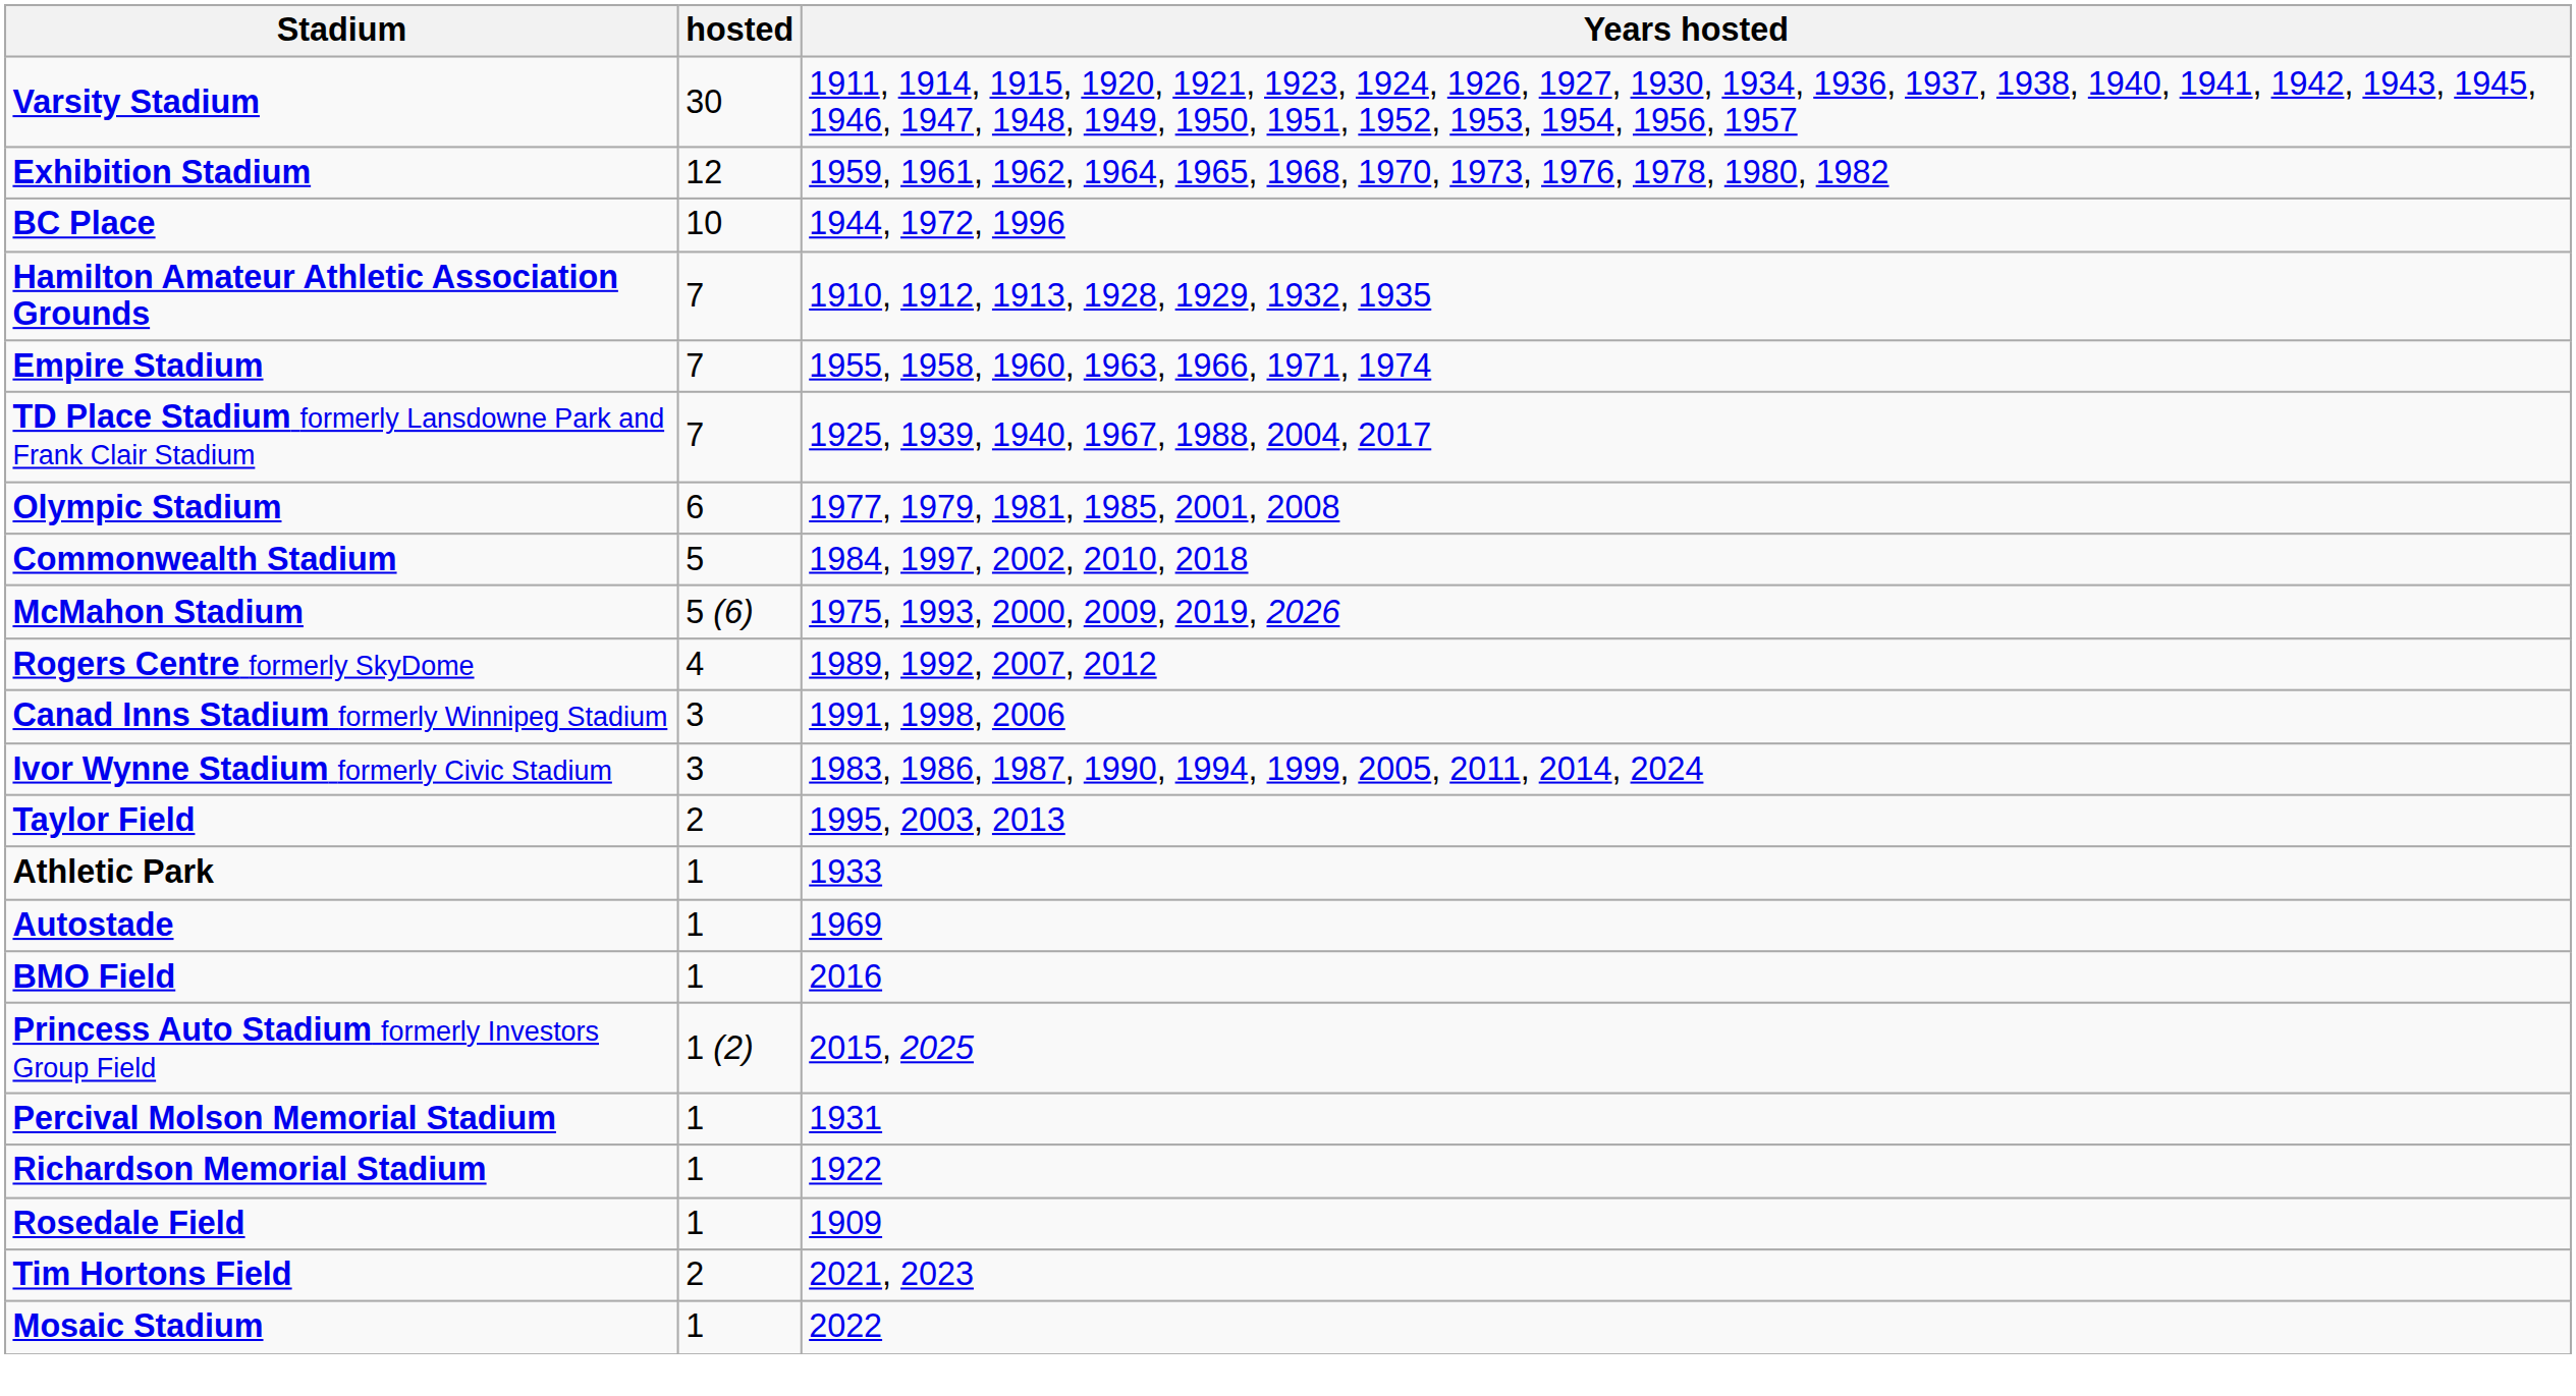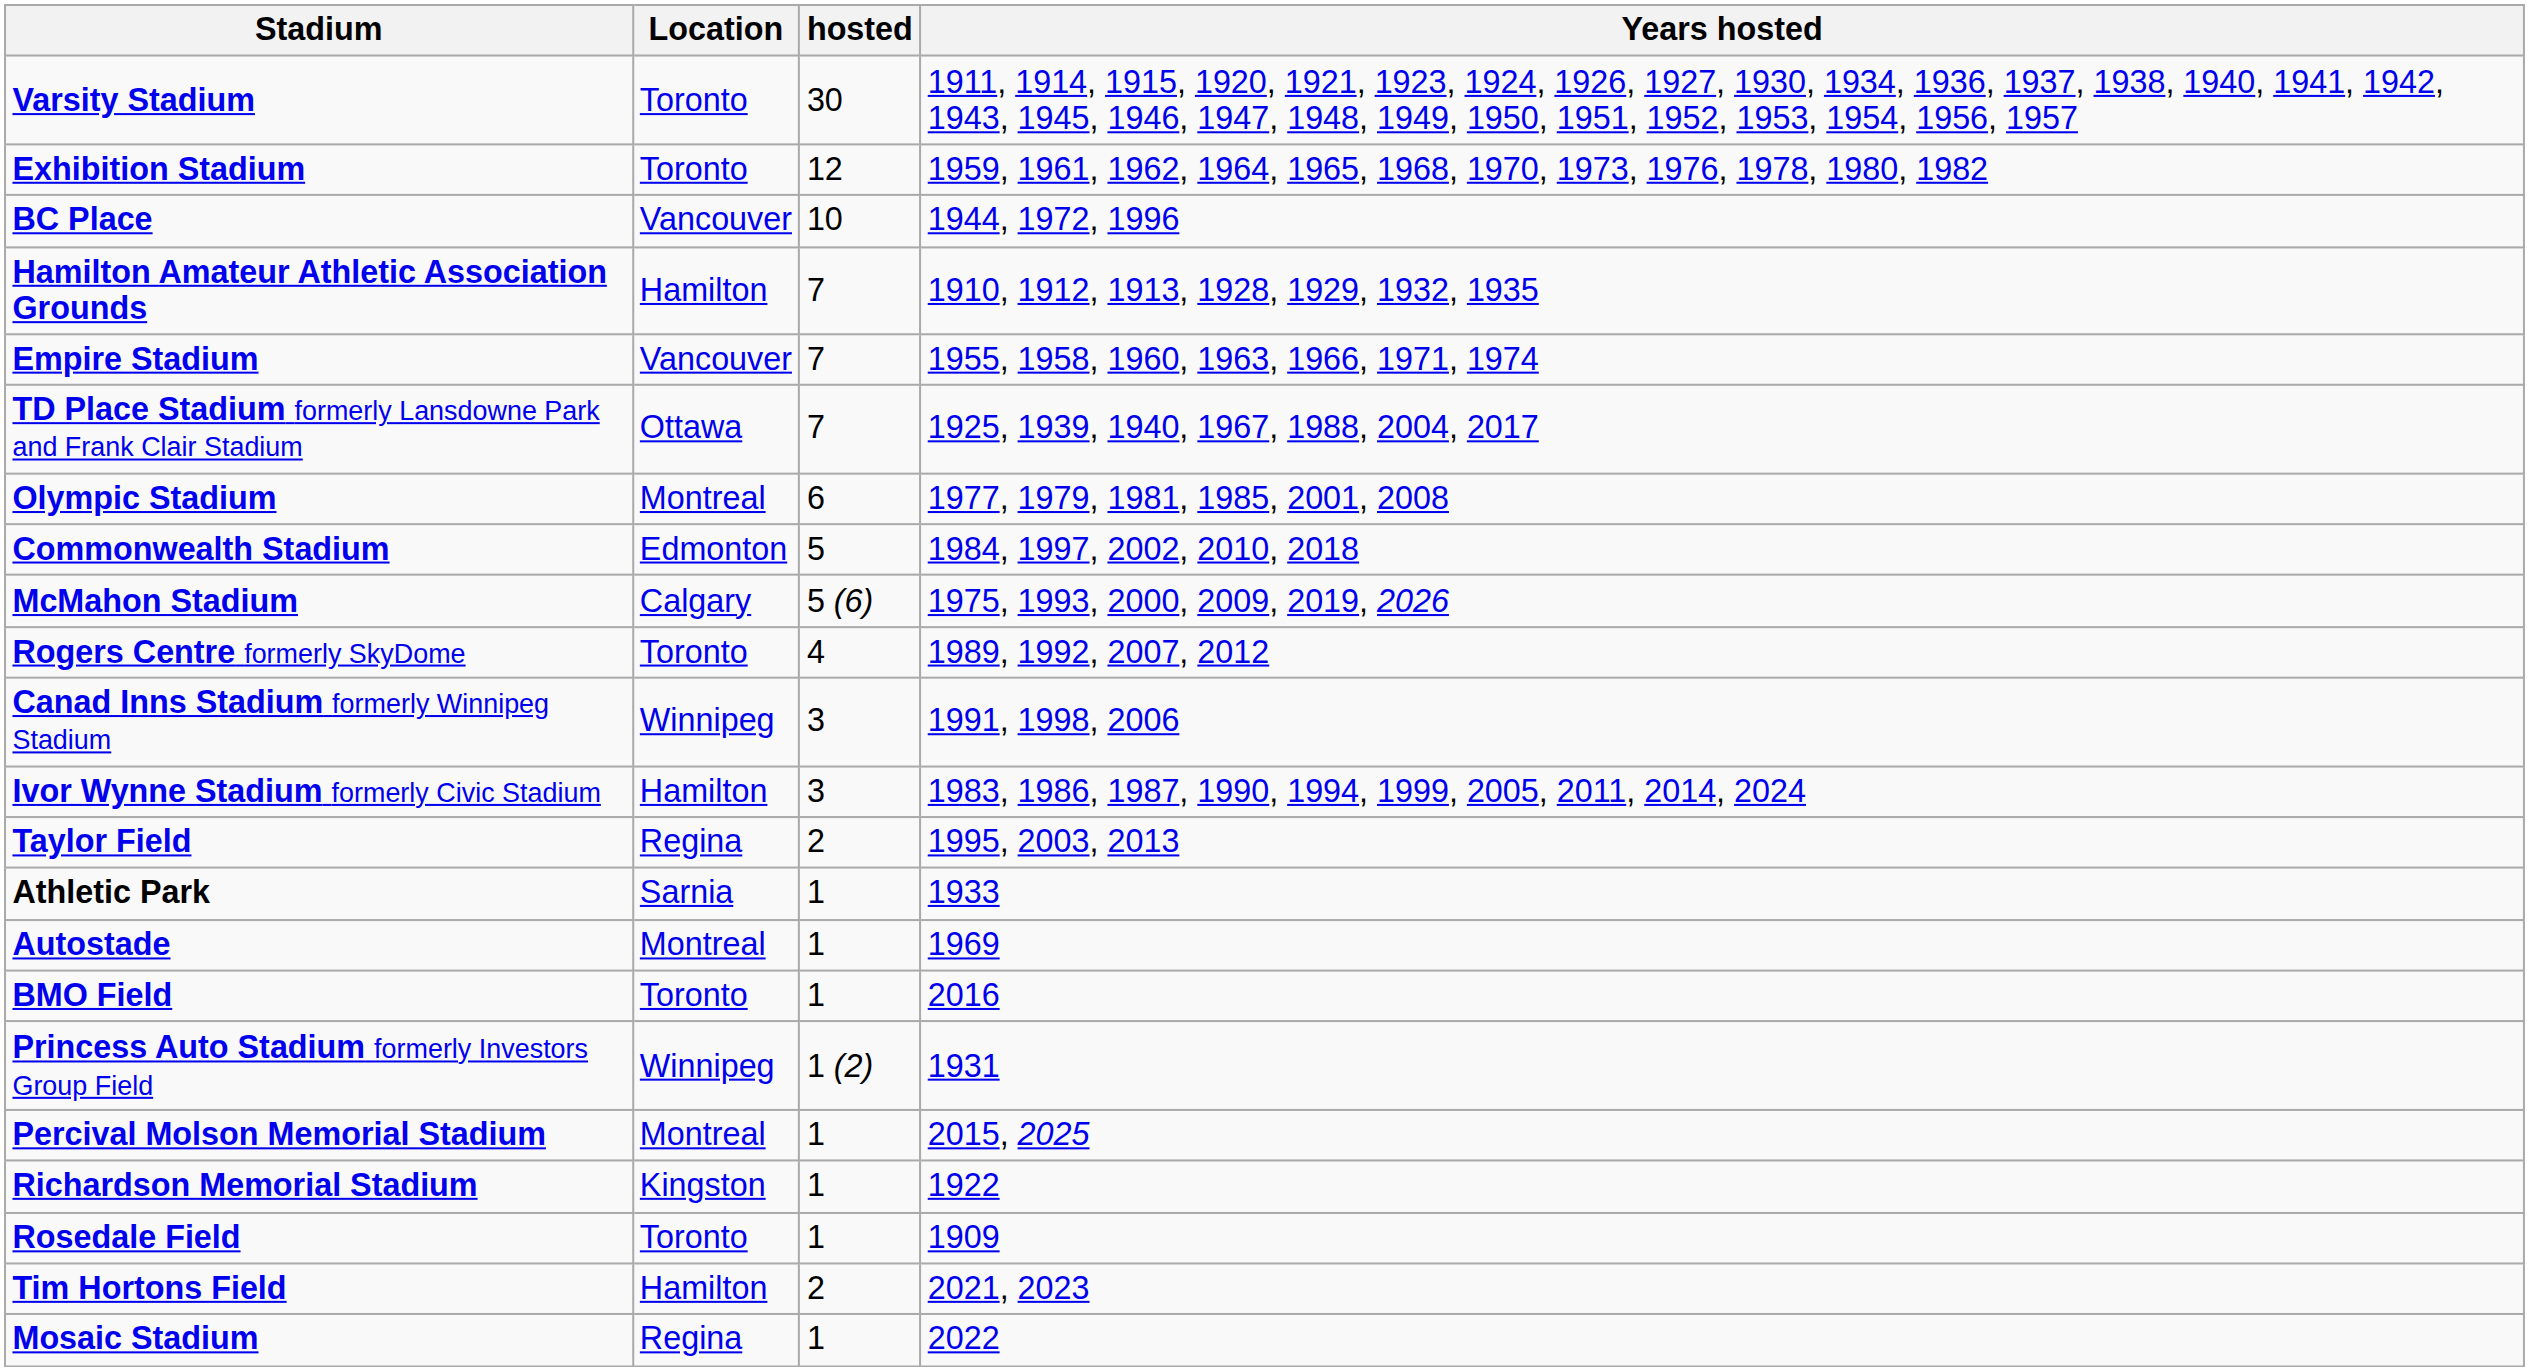 <table class="wikitable sortable">
 <tr>
 <th>Stadium</th>
+<th>Location</th>
 <th> hosted</th>
 <th>Years hosted</th>
 </tr>
 <tr>
 <td><strong><a href='#'>Varsity Stadium</a></strong> </td>
+<td><a href='#'>Toronto</a></td>
 <td>30</td>
 <td><a href='#'>1911</a>, <a href='#'>1914</a>, <a href='#'>1915</a>, <a href='#'>1920</a>, <a href='#'>1921</a>, <a href='#'>1923</a>, <a href='#'>1924</a>, <a href='#'>1926</a>, <a href='#'>1927</a>, <a href='#'>1930</a>, <a href='#'>1934</a>, <a href='#'>1936</a>, <a href='#'>1937</a>, <a href='#'>1938</a>, <a href='#'>1940</a>, <a href='#'>1941</a>, <a href='#'>1942</a>, <a href='#'>1943</a>, <a href='#'>1945</a>, <a href='#'>1946</a>, <a href='#'>1947</a>, <a href='#'>1948</a>, <a href='#'>1949</a>, <a href='#'>1950</a>, <a href='#'>1951</a>, <a href='#'>1952</a>, <a href='#'>1953</a>, <a href='#'>1954</a>, <a href='#'>1956</a>, <a href='#'>1957</a></td>
 </tr>
 <tr>
 <td><strong><a href='#'>Exhibition Stadium</a></strong> </td>
+<td><a href='#'>Toronto</a></td>
 <td>12</td>
 <td><a href='#'>1959</a>, <a href='#'>1961</a>, <a href='#'>1962</a>, <a href='#'>1964</a>, <a href='#'>1965</a>, <a href='#'>1968</a>, <a href='#'>1970</a>, <a href='#'>1973</a>, <a href='#'>1976</a>, <a href='#'>1978</a>, <a href='#'>1980</a>, <a href='#'>1982</a></td>
 </tr>
 <tr>
 <td><strong><a href='#'>BC Place</a></strong></td>
+<td><a href='#'>Vancouver</a></td>
 <td>10</td>
 <td><a href='#'>1944</a>, <a href='#'>1972</a>, <a href='#'>1996</a></td>
 </tr>
 <tr>
 <td><strong><a href='#'>Hamilton Amateur Athletic Association Grounds</a></strong> </td>
+<td><a href='#'>Hamilton</a></td>
 <td>7</td>
 <td><a href='#'>1910</a>, <a href='#'>1912</a>, <a href='#'>1913</a>, <a href='#'>1928</a>, <a href='#'>1929</a>, <a href='#'>1932</a>, <a href='#'>1935</a></td>
 </tr>
 <tr>
 <td><strong><a href='#'>Empire Stadium</a></strong> </td>
+<td><a href='#'>Vancouver</a></td>
 <td>7</td>
 <td><a href='#'>1955</a>, <a href='#'>1958</a>, <a href='#'>1960</a>, <a href='#'>1963</a>, <a href='#'>1966</a>, <a href='#'>1971</a>, <a href='#'>1974</a></td>
 </tr>
 <tr>
 <td><a href='#'><strong>TD Place Stadium</strong> <small>formerly Lansdowne Park and Frank Clair Stadium</small></a></td>
+<td><a href='#'>Ottawa</a></td>
 <td>7</td>
 <td><a href='#'>1925</a>, <a href='#'>1939</a>, <a href='#'>1940</a>, <a href='#'>1967</a>, <a href='#'>1988</a>, <a href='#'>2004</a>, <a href='#'>2017</a></td>
 </tr>
 <tr>
 <td><strong><a href='#'>Olympic Stadium</a></strong></td>
+<td><a href='#'>Montreal</a></td>
 <td>6</td>
 <td><a href='#'>1977</a>, <a href='#'>1979</a>, <a href='#'>1981</a>, <a href='#'>1985</a>, <a href='#'>2001</a>, <a href='#'>2008</a></td>
 </tr>
 <tr>
 <td><strong><a href='#'>Commonwealth Stadium</a></strong></td>
+<td><a href='#'>Edmonton</a></td>
 <td>5</td>
 <td><a href='#'>1984</a>, <a href='#'>1997</a>, <a href='#'>2002</a>, <a href='#'>2010</a>, <a href='#'>2018</a></td>
 </tr>
 <tr>
 <td><strong><a href='#'>McMahon Stadium</a></strong></td>
+<td><a href='#'>Calgary</a></td>
 <td>5 <em>(6)</em></td>
 <td><a href='#'>1975</a>, <a href='#'>1993</a>, <a href='#'>2000</a>, <a href='#'>2009</a>, <a href='#'>2019</a>, <a href='#'><em>2026</em></a></td>
 </tr>
 <tr>
 <td><a href='#'><strong>Rogers Centre</strong> <small>formerly SkyDome</small></a></td>
+<td><a href='#'>Toronto</a></td>
 <td>4</td>
 <td><a href='#'>1989</a>, <a href='#'>1992</a>, <a href='#'>2007</a>, <a href='#'>2012</a></td>
 </tr>
 <tr>
 <td><a href='#'><strong>Canad Inns Stadium</strong> <small>formerly Winnipeg Stadium</small></a> </td>
+<td><a href='#'>Winnipeg</a></td>
 <td>3</td>
 <td><a href='#'>1991</a>, <a href='#'>1998</a>, <a href='#'>2006</a></td>
 </tr>
 <tr>
 <td><a href='#'><strong>Ivor Wynne Stadium</strong> <small>formerly Civic Stadium</small></a> </td>
+<td><a href='#'>Hamilton</a></td>
 <td>3</td>
 <td><a href='#'>1983</a>, <a href='#'>1986</a>, <a href='#'>1987</a>, <a href='#'>1990</a>, <a href='#'>1994</a>, <a href='#'>1999</a>, <a href='#'>2005</a>, <a href='#'>2011</a>, <a href='#'>2014</a>, <a href='#'>2024</a></td>
 </tr>
 <tr>
 <td><strong><a href='#'>Taylor Field</a></strong> </td>
+<td><a href='#'>Regina</a></td>
 <td>2</td>
 <td><a href='#'>1995</a>, <a href='#'>2003</a>, <a href='#'>2013</a></td>
 </tr>
 <tr>
 <td><strong>Athletic Park</strong> </td>
+<td><a href='#'>Sarnia</a></td>
 <td>1</td>
 <td><a href='#'>1933</a></td>
 </tr>
 <tr>
 <td><strong><a href='#'>Autostade</a></strong> </td>
+<td><a href='#'>Montreal</a></td>
 <td>1</td>
 <td><a href='#'>1969</a></td>
 </tr>
 <tr>
 <td><strong><a href='#'>BMO Field</a></strong></td>
+<td><a href='#'>Toronto</a></td>
 <td>1</td>
 <td><a href='#'>2016</a></td>
 </tr>
 <tr>
 <td><a href='#'><strong>Princess Auto Stadium</strong> <small>formerly Investors Group Field</small></a></td>
+<td><a href='#'>Winnipeg</a></td>
 <td>1 <em>(2)</em></td>
+<td><a href='#'>1931</a></td>
+</tr>
+<tr>
+<td><strong><a href='#'>Percival Molson Memorial Stadium</a></strong></td>
+<td><a href='#'>Montreal</a></td>
+<td>1</td>
 <td><a href='#'>2015</a>, <em><a href='#'>2025</a></em></td>
 </tr>
 <tr>
-<td><strong><a href='#'>Percival Molson Memorial Stadium</a></strong></td>
-<td>1</td>
-<td><a href='#'>1931</a></td>
-</tr>
-<tr>
 <td><strong><a href='#'>Richardson Memorial Stadium</a></strong> </td>
+<td><a href='#'>Kingston</a></td>
 <td>1</td>
 <td><a href='#'>1922</a></td>
 </tr>
 <tr>
 <td><strong><a href='#'>Rosedale Field</a></strong> </td>
+<td><a href='#'>Toronto</a></td>
 <td>1</td>
 <td><a href='#'>1909</a></td>
 </tr>
 <tr>
 <td><strong><a href='#'>Tim Hortons Field</a></strong></td>
+<td><a href='#'>Hamilton</a></td>
 <td>2</td>
 <td><a href='#'>2021</a>, <a href='#'>2023</a></td>
 </tr>
 <tr>
 <td><strong><a href='#'>Mosaic Stadium</a></strong></td>
+<td><a href='#'>Regina</a></td>
 <td>1</td>
 <td><a href='#'>2022</a></td>
 </tr>
 </table>
